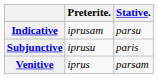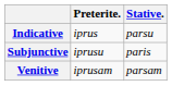 <table class="wikitable">
 <tr>
 <th></th>
 <th>Preterite.</th>
 <th><a href='#'>Stative</a>.</th>
 </tr>
 <tr>
 <th><a href='#'>Indicative</a></th>
-<td><em>iprusam</em></td>
+<td><em>iprus</em></td>
 <td><em>parsu</em></td>
 </tr>
 <tr>
 <th><a href='#'>Subjunctive</a></th>
 <td><em>iprusu</em></td>
 <td><em>paris</em></td>
 </tr>
 <tr>
 <th><a href='#'>Venitive</a></th>
-<td><em>iprus</em></td>
+<td><em>iprusam</em></td>
 <td><em>parsam</em></td>
 </tr>
 </table>
